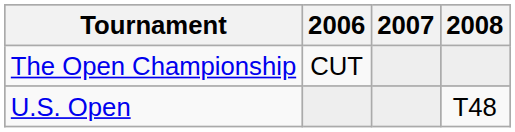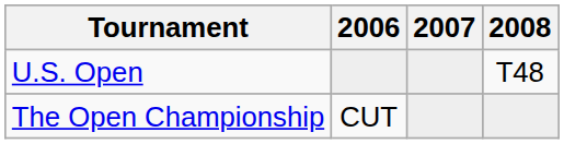 <table class="wikitable" style="font-size:95%;text-align:center;">
 <tr>
 <th>Tournament</th>
 <th>2006</th>
 <th>2007</th>
 <th>2008</th>
 </tr>
 <tr>
+<td align=left><a href='#'>U.S. Open</a></td>
+<td style="background:#eeeeee;"></td>
+<td style="background:#eeeeee;"></td>
+<td>T48</td>
+</tr>
+<tr>
 <td align=left><a href='#'>The Open Championship</a></td>
 <td>CUT</td>
 <td style="background:#eeeeee;"></td>
 <td style="background:#eeeeee;"></td>
 </tr>
-<tr>
-<td align=left><a href='#'>U.S. Open</a></td>
-<td style="background:#eeeeee;"></td>
-<td style="background:#eeeeee;"></td>
-<td>T48</td>
-</tr>
 </table>
